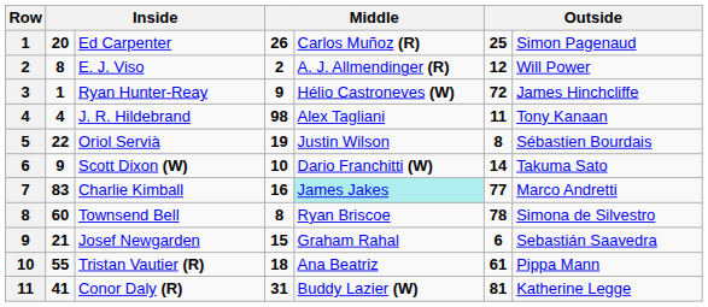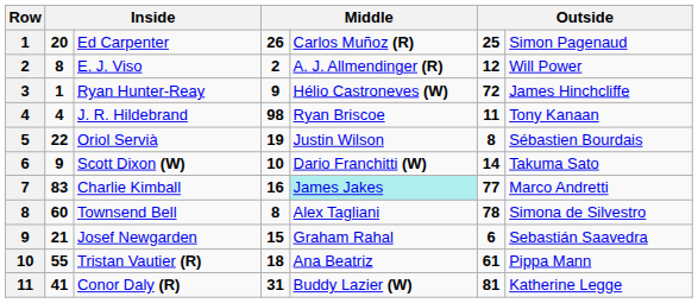 <table class="wikitable" style="font-size: 90%;">
 <tr>
 <th>Row</th>
 <th colspan=2 width="195">Inside</th>
 <th colspan=2 width="195">Middle</th>
 <th colspan=2 width="195">Outside</th>
 </tr>
 <tr>
 <th>1</th>
 <td style="text-align:center" width="20"><strong>20</strong></td>
 <td> <a href='#'>Ed Carpenter</a></td>
 <td style="text-align:center" width="20"><strong>26</strong></td>
 <td> <a href='#'>Carlos Muñoz</a> <strong>(R)</strong></td>
 <td style="text-align:center" width="20"><strong>25</strong></td>
 <td> <a href='#'>Simon Pagenaud</a></td>
 </tr>
 <tr>
 <th>2</th>
 <td style="text-align:center" width="20"><strong>8</strong></td>
 <td> <a href='#'>E. J. Viso</a></td>
 <td style="text-align:center" width="20"><strong>2</strong></td>
 <td> <a href='#'>A. J. Allmendinger</a> <strong>(R)</strong></td>
 <td style="text-align:center" width="20"><strong>12</strong></td>
 <td> <a href='#'>Will Power</a></td>
 </tr>
 <tr>
 <th>3</th>
 <td style="text-align:center" width="20"><strong>1</strong></td>
 <td> <a href='#'>Ryan Hunter-Reay</a></td>
 <td style="text-align:center" width="20"><strong>9</strong></td>
 <td> <a href='#'>Hélio Castroneves</a> <strong>(W)</strong></td>
 <td style="text-align:center" width="20"><strong>72</strong></td>
 <td> <a href='#'>James Hinchcliffe</a></td>
 </tr>
 <tr>
 <th>4</th>
 <td style="text-align:center" width="20"><strong>4</strong></td>
 <td> <a href='#'>J. R. Hildebrand</a></td>
 <td style="text-align:center" width="20"><strong>98</strong></td>
-<td> <a href='#'>Alex Tagliani</a></td>
+<td> <a href='#'>Ryan Briscoe</a></td>
 <td style="text-align:center" width="20"><strong>11</strong></td>
 <td> <a href='#'>Tony Kanaan</a></td>
 </tr>
 <tr>
 <th>5</th>
 <td style="text-align:center" width="20"><strong>22</strong></td>
 <td> <a href='#'>Oriol Servià</a></td>
 <td style="text-align:center" width="20"><strong>19</strong></td>
 <td> <a href='#'>Justin Wilson</a></td>
 <td style="text-align:center" width="20"><strong>8</strong></td>
 <td> <a href='#'>Sébastien Bourdais</a></td>
 </tr>
 <tr>
 <th>6</th>
 <td style="text-align:center" width="20"><strong>9</strong></td>
 <td> <a href='#'>Scott Dixon</a> <strong>(W)</strong></td>
 <td style="text-align:center" width="20"><strong>10</strong></td>
 <td> <a href='#'>Dario Franchitti</a>  <strong>(W)</strong></td>
 <td style="text-align:center" width="20"><strong>14</strong></td>
 <td> <a href='#'>Takuma Sato</a></td>
 </tr>
 <tr>
 <th>7</th>
 <td style="text-align:center" width="20"><strong>83</strong></td>
 <td> <a href='#'>Charlie Kimball</a></td>
 <td style="text-align:center" width="20"><strong>16</strong></td>
 <td style="background: paleturquoise;"> <a href='#'>James Jakes</a></td>
 <td style="text-align:center" width="20"><strong>77</strong></td>
 <td> <a href='#'>Marco Andretti</a></td>
 </tr>
 <tr>
 <th>8</th>
 <td style="text-align:center" width="20"><strong>60</strong></td>
 <td> <a href='#'>Townsend Bell</a></td>
 <td style="text-align:center" width="20"><strong>8</strong></td>
-<td> <a href='#'>Ryan Briscoe</a></td>
+<td> <a href='#'>Alex Tagliani</a></td>
 <td style="text-align:center" width="20"><strong>78</strong></td>
 <td> <a href='#'>Simona de Silvestro</a></td>
 </tr>
 <tr>
 <th>9</th>
 <td style="text-align:center" width="20"><strong>21</strong></td>
 <td> <a href='#'>Josef Newgarden</a></td>
 <td style="text-align:center" width="20"><strong>15</strong></td>
 <td> <a href='#'>Graham Rahal</a></td>
 <td style="text-align:center" width="20"><strong>6</strong></td>
 <td> <a href='#'>Sebastián Saavedra</a></td>
 </tr>
 <tr>
 <th>10</th>
 <td style="text-align:center" width="20"><strong>55</strong></td>
 <td> <a href='#'>Tristan Vautier</a> <strong>(R)</strong></td>
 <td style="text-align:center" width="20"><strong>18</strong></td>
 <td> <a href='#'>Ana Beatriz</a></td>
 <td style="text-align:center" width="20"><strong>61</strong></td>
 <td> <a href='#'>Pippa Mann</a></td>
 </tr>
 <tr>
 <th>11</th>
 <td style="text-align:center" width="20"><strong>41</strong></td>
 <td> <a href='#'>Conor Daly</a> <strong>(R)</strong></td>
 <td style="text-align:center" width="20"><strong>31</strong></td>
 <td> <a href='#'>Buddy Lazier</a> <strong>(W)</strong></td>
 <td style="text-align:center" width="20"><strong>81</strong></td>
 <td> <a href='#'>Katherine Legge</a></td>
 </tr>
 </table>
